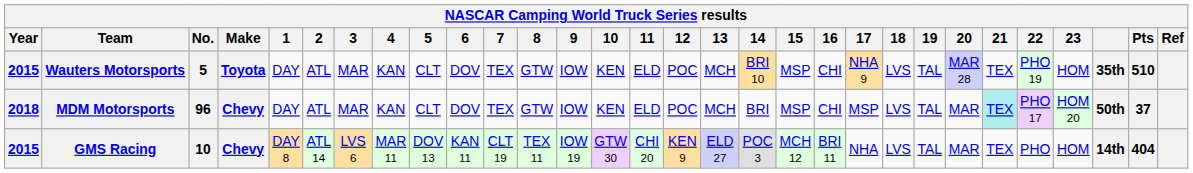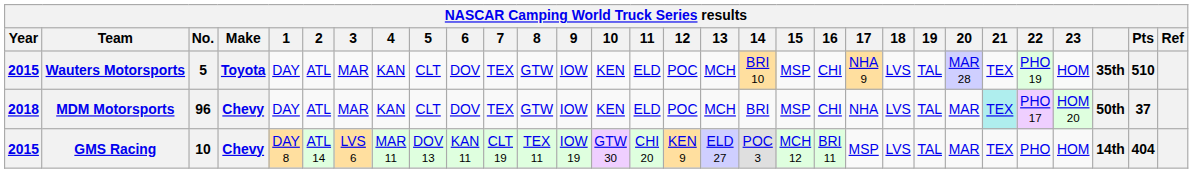 <table class="wikitable" style="text-align:center; font-size:75%">
 <tr>
 <th colspan=45><a href='#'>NASCAR Camping World Truck Series</a> results</th>
 </tr>
 <tr>
 <th>Year</th>
 <th>Team</th>
 <th>No.</th>
 <th>Make</th>
 <th>1</th>
 <th>2</th>
 <th>3</th>
 <th>4</th>
 <th>5</th>
 <th>6</th>
 <th>7</th>
 <th>8</th>
 <th>9</th>
 <th>10</th>
 <th>11</th>
 <th>12</th>
 <th>13</th>
 <th>14</th>
 <th>15</th>
 <th>16</th>
 <th>17</th>
 <th>18</th>
 <th>19</th>
 <th>20</th>
 <th>21</th>
 <th>22</th>
 <th>23</th>
 <th></th>
 <th>Pts</th>
 <th>Ref</th>
 </tr>
 <tr>
 <th><a href='#'>2015</a></th>
 <th><a href='#'>Wauters Motorsports</a></th>
 <th>5</th>
 <th><a href='#'>Toyota</a></th>
 <td><a href='#'>DAY</a></td>
 <td><a href='#'>ATL</a></td>
 <td><a href='#'>MAR</a></td>
 <td><a href='#'>KAN</a></td>
 <td><a href='#'>CLT</a></td>
 <td><a href='#'>DOV</a></td>
 <td><a href='#'>TEX</a></td>
 <td><a href='#'>GTW</a></td>
 <td><a href='#'>IOW</a></td>
 <td><a href='#'>KEN</a></td>
 <td><a href='#'>ELD</a></td>
 <td><a href='#'>POC</a></td>
 <td><a href='#'>MCH</a></td>
 <td style="background:#FFDF9F;"><a href='#'>BRI</a><br><small>10</small></td>
 <td><a href='#'>MSP</a></td>
 <td><a href='#'>CHI</a></td>
 <td style="background:#FFDF9F;"><a href='#'>NHA</a><br><small>9</small></td>
 <td><a href='#'>LVS</a></td>
 <td><a href='#'>TAL</a></td>
 <td style="background:#CFCFFF;"><a href='#'>MAR</a><br><small>28</small></td>
 <td><a href='#'>TEX</a></td>
 <td style="background:#DFFFDF;"><a href='#'>PHO</a><br><small>19</small></td>
 <td><a href='#'>HOM</a></td>
 <th>35th</th>
 <th>510</th>
 <th></th>
 </tr>
 <tr>
 <th><a href='#'>2018</a></th>
 <th><a href='#'>MDM Motorsports</a></th>
 <th>96</th>
 <th><a href='#'>Chevy</a></th>
 <td><a href='#'>DAY</a></td>
 <td><a href='#'>ATL</a></td>
 <td><a href='#'>MAR</a></td>
 <td><a href='#'>KAN</a></td>
 <td><a href='#'>CLT</a></td>
 <td><a href='#'>DOV</a></td>
 <td><a href='#'>TEX</a></td>
 <td><a href='#'>GTW</a></td>
 <td><a href='#'>IOW</a></td>
 <td><a href='#'>KEN</a></td>
 <td><a href='#'>ELD</a></td>
 <td><a href='#'>POC</a></td>
 <td><a href='#'>MCH</a></td>
 <td><a href='#'>BRI</a></td>
 <td><a href='#'>MSP</a></td>
 <td><a href='#'>CHI</a></td>
-<td><a href='#'>MSP</a></td>
+<td><a href='#'>NHA</a></td>
 <td><a href='#'>LVS</a></td>
 <td><a href='#'>TAL</a></td>
 <td><a href='#'>MAR</a></td>
 <td style="background: paleturquoise;"><a href='#'>TEX</a></td>
 <td style="background:#EFCFFF;"><a href='#'>PHO</a><br><small>17</small></td>
 <td style="background:#DFFFDF;"><a href='#'>HOM</a><br><small>20</small></td>
 <th>50th</th>
 <th>37</th>
 <th></th>
 </tr>
 <tr>
 <th><a href='#'>2015</a></th>
 <th><a href='#'>GMS Racing</a></th>
 <th>10</th>
 <th><a href='#'>Chevy</a></th>
 <td style="background:#FFDF9F;"><a href='#'>DAY</a><br><small>8</small></td>
 <td style="background:#DFFFDF;"><a href='#'>ATL</a><br><small>14</small></td>
 <td style="background:#FFDF9F;"><a href='#'>LVS</a><br><small>6</small></td>
 <td style="background:#DFFFDF;"><a href='#'>MAR</a><br><small>11</small></td>
 <td style="background:#DFFFDF;"><a href='#'>DOV</a><br><small>13</small></td>
 <td style="background:#DFFFDF;"><a href='#'>KAN</a><br><small>11</small></td>
 <td style="background:#DFFFDF;"><a href='#'>CLT</a><br><small>19</small></td>
 <td style="background:#DFFFDF;"><a href='#'>TEX</a><br><small>11</small></td>
 <td style="background:#DFFFDF;"><a href='#'>IOW</a><br><small>19</small></td>
 <td style="background:#EFCFFF;"><a href='#'>GTW</a><br><small>30</small></td>
 <td style="background:#DFFFDF;"><a href='#'>CHI</a><br><small>20</small></td>
 <td style="background:#FFDF9F;"><a href='#'>KEN</a><br><small>9</small></td>
 <td style="background:#CFCFFF;"><a href='#'>ELD</a><br><small>27</small></td>
 <td style="background:#DFDFDF;"><a href='#'>POC</a><br><small>3</small></td>
 <td style="background:#DFFFDF;"><a href='#'>MCH</a><br><small>12</small></td>
 <td style="background:#DFFFDF;"><a href='#'>BRI</a><br><small>11</small></td>
-<td><a href='#'>NHA</a></td>
+<td><a href='#'>MSP</a></td>
 <td><a href='#'>LVS</a></td>
 <td><a href='#'>TAL</a></td>
 <td><a href='#'>MAR</a></td>
 <td><a href='#'>TEX</a></td>
 <td><a href='#'>PHO</a></td>
 <td><a href='#'>HOM</a></td>
 <th>14th</th>
 <th>404</th>
 <th></th>
 </tr>
 </table>
